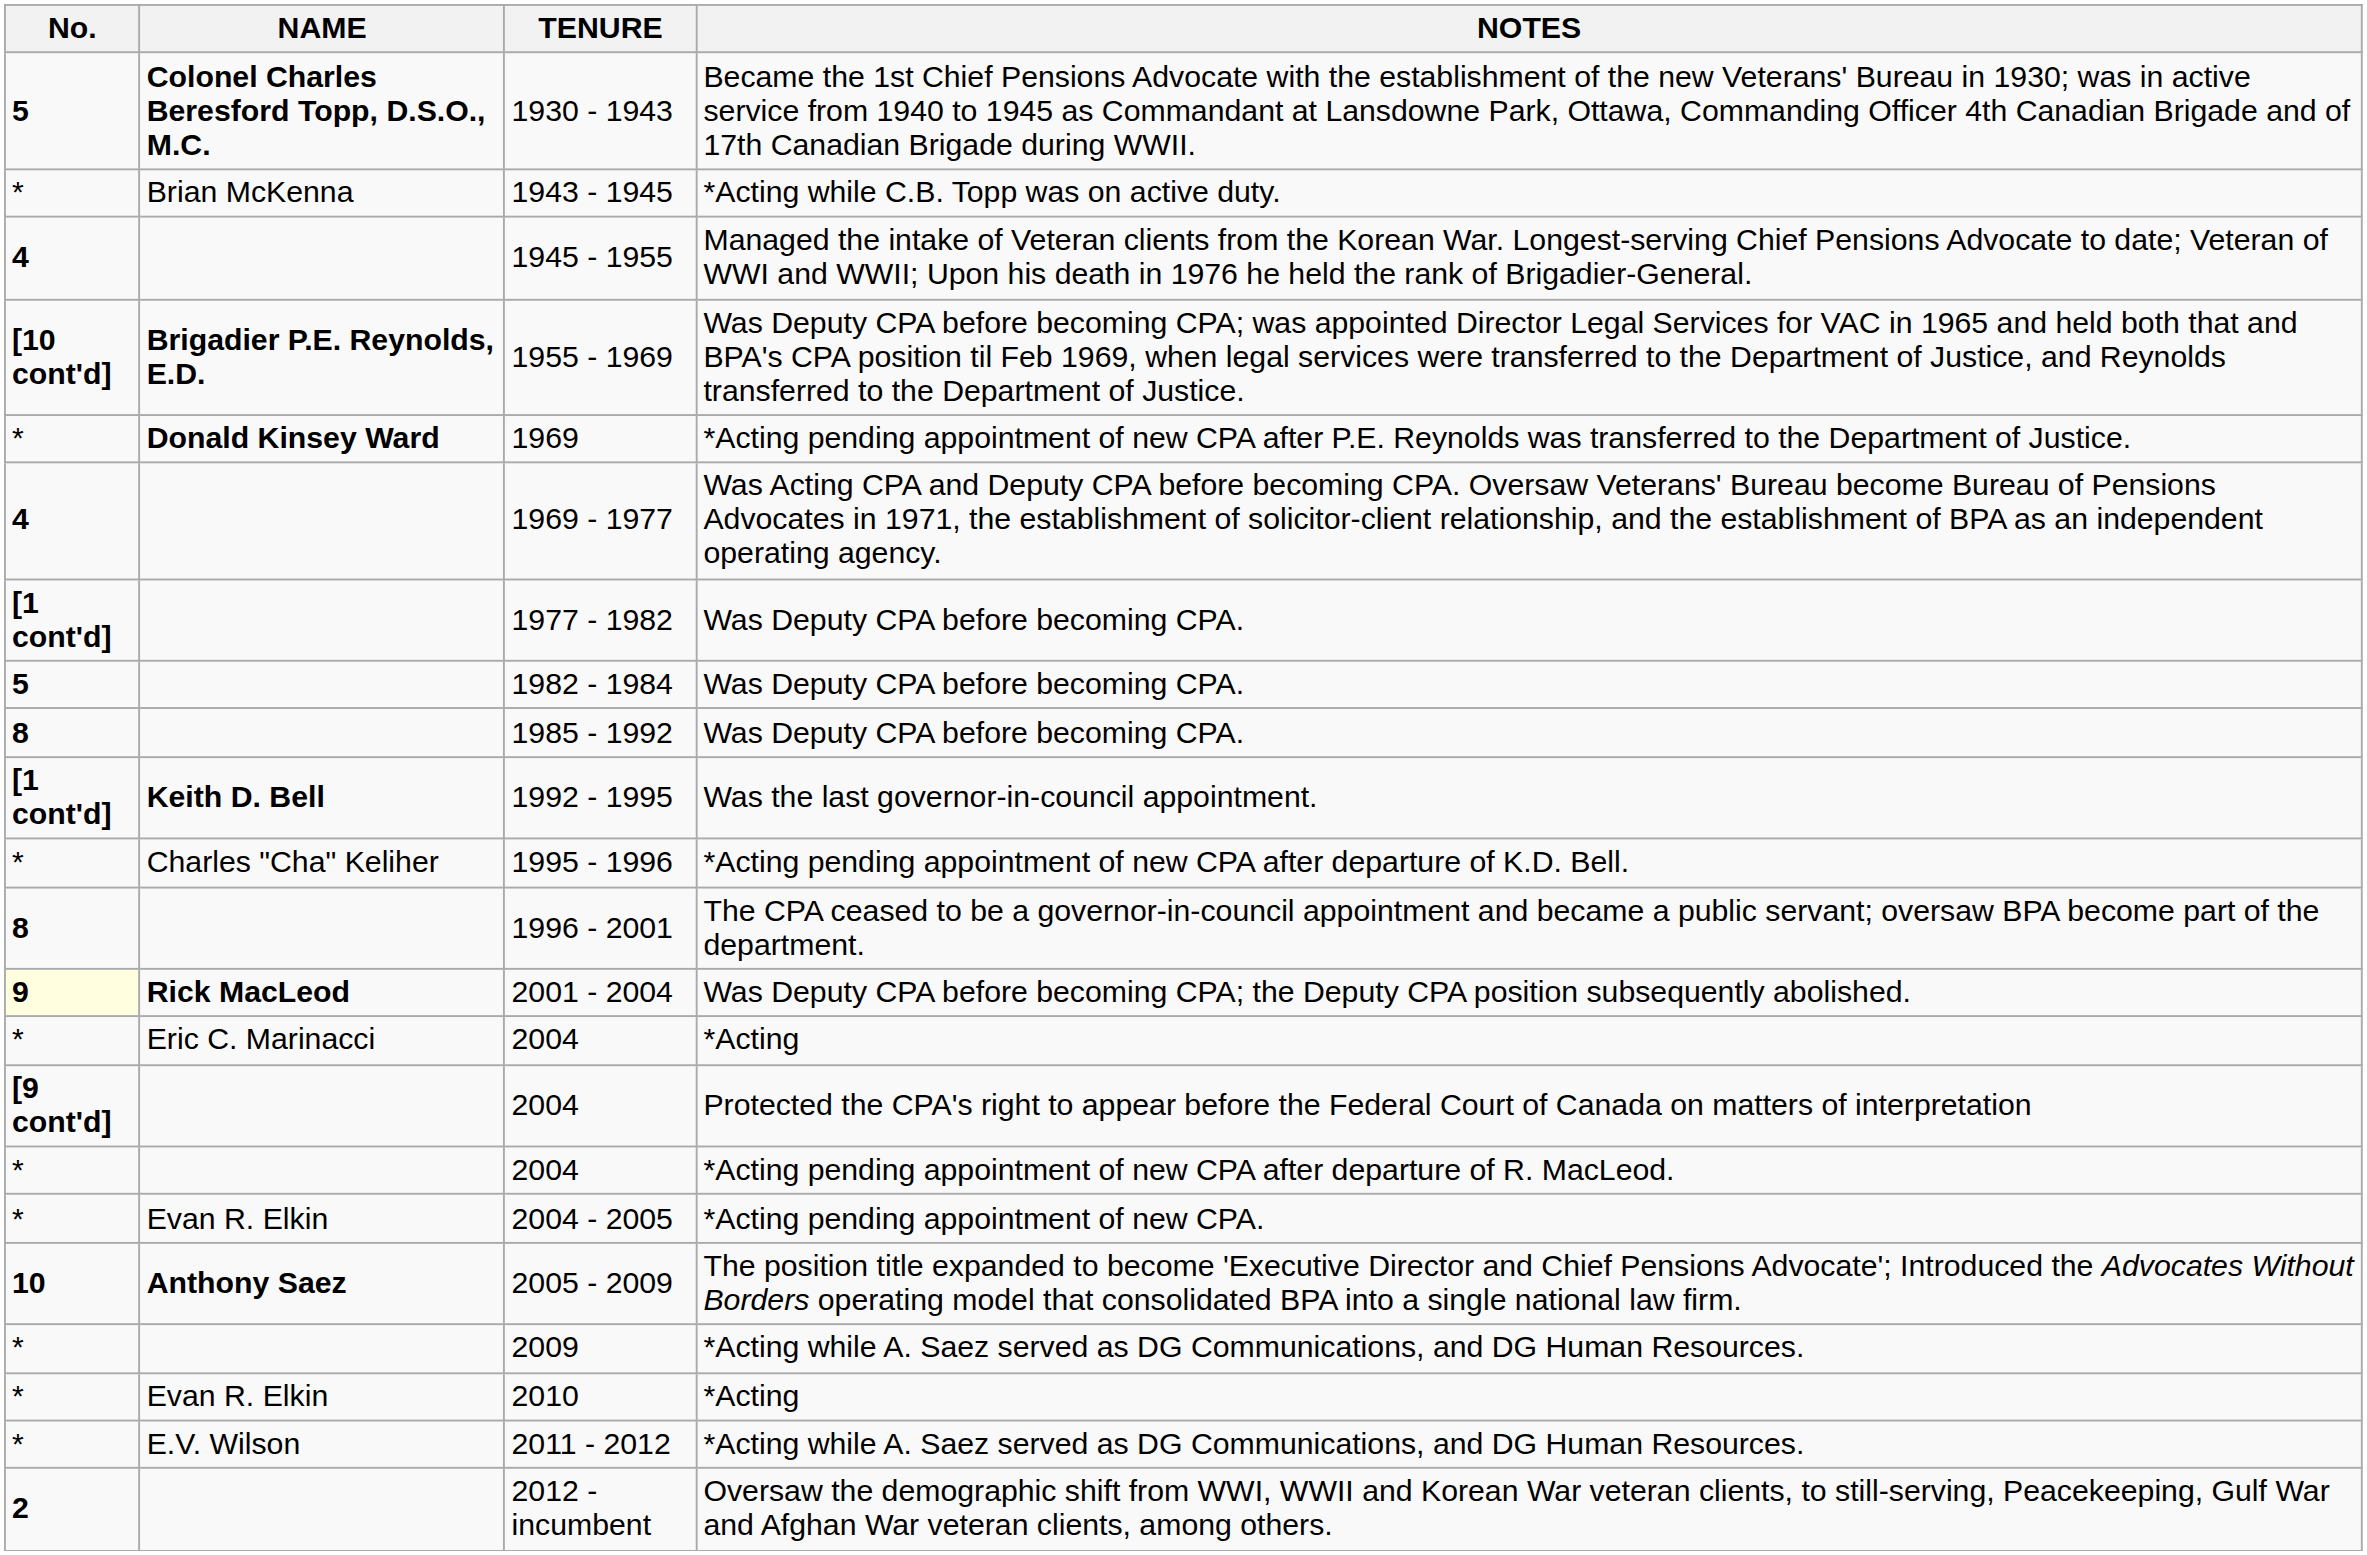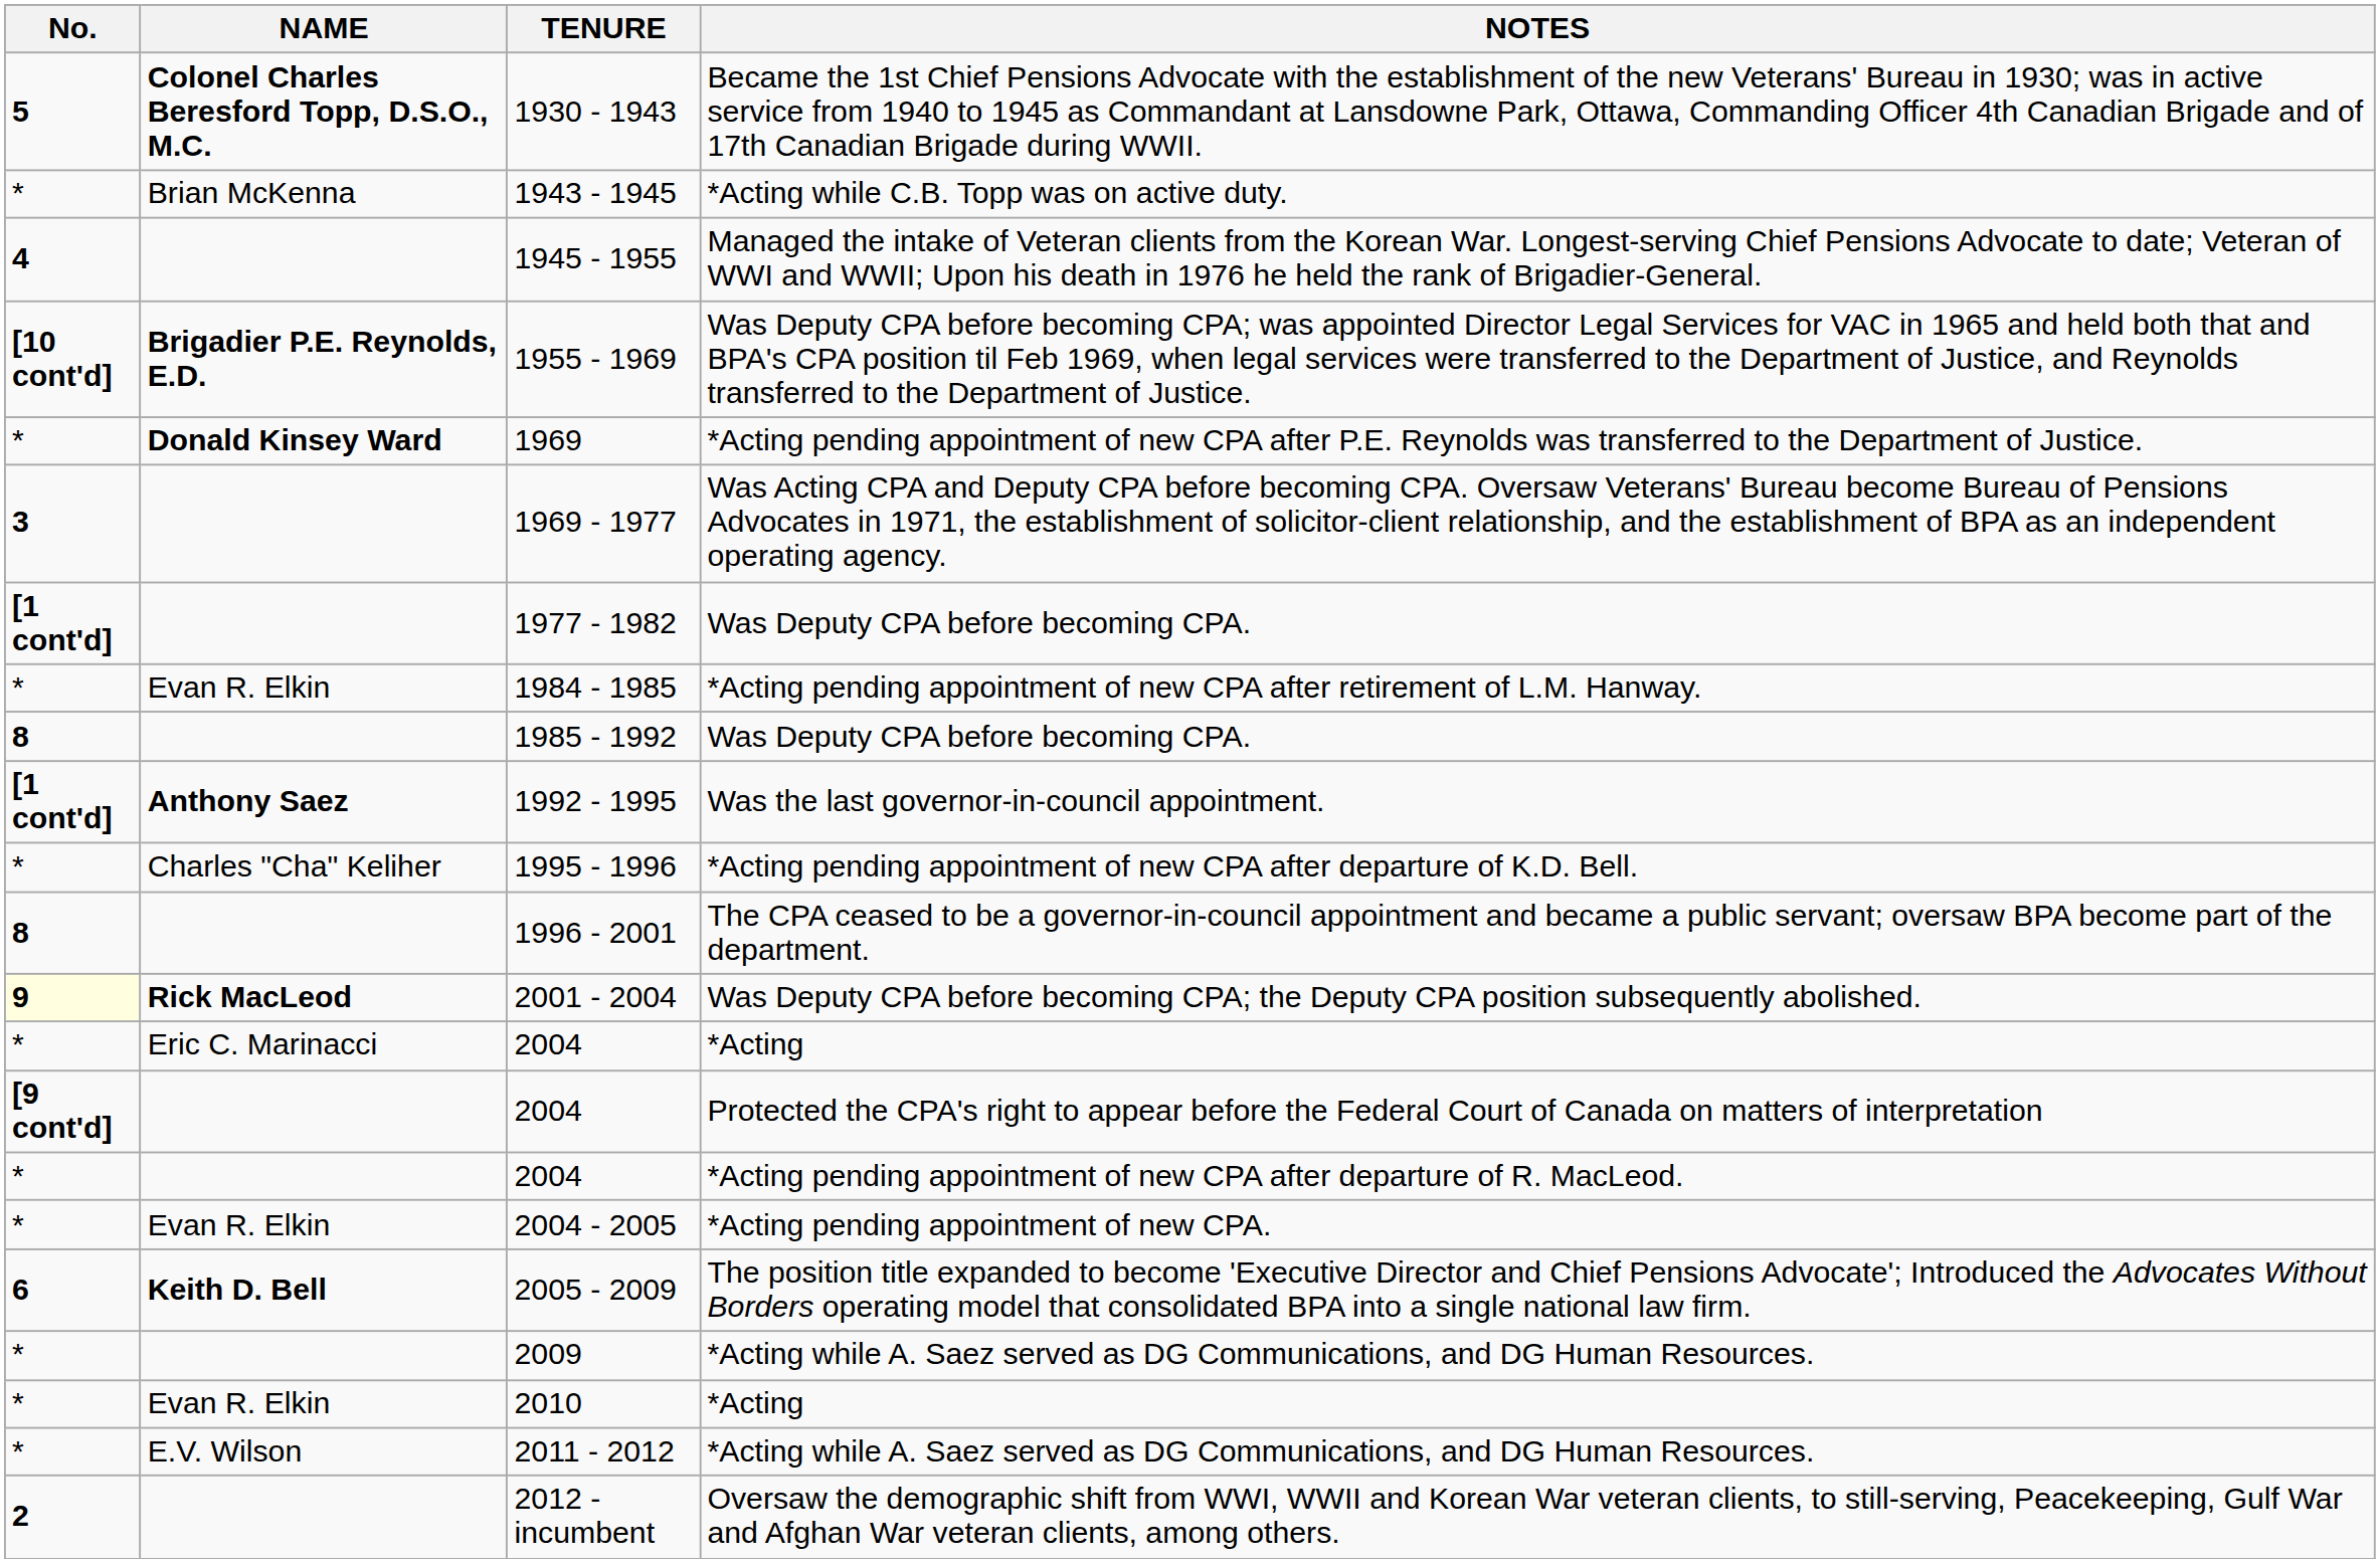 <table class="wikitable">
 <tr>
 <th>No.</th>
 <th>NAME</th>
 <th>TENURE</th>
 <th>NOTES</th>
 </tr>
 <tr>
 <td><strong> 5</strong></td>
 <td><strong>Colonel Charles Beresford Topp, D.S.O., M.C.</strong></td>
 <td>1930 - 1943</td>
 <td>Became the 1st Chief Pensions Advocate with the establishment of the new Veterans' Bureau in 1930; was in active service from 1940 to 1945 as Commandant at Lansdowne Park, Ottawa, Commanding Officer 4th Canadian Brigade and of 17th Canadian Brigade during WWII.</td>
 </tr>
 <tr>
 <td>*</td>
 <td>Brian McKenna</td>
 <td>1943 - 1945</td>
 <td>*Acting while C.B. Topp was on active duty.</td>
 </tr>
 <tr>
 <td><strong> 4</strong></td>
 <td><strong>  </strong></td>
 <td>1945 - 1955</td>
 <td>Managed the intake of Veteran clients from the Korean War. Longest-serving Chief Pensions Advocate to date; Veteran of WWI and WWII; Upon his death in 1976 he held the rank of Brigadier-General.</td>
 </tr>
 <tr>
 <td><strong> [10 cont'd]</strong></td>
 <td><strong>Brigadier P.E. Reynolds, E.D. </strong></td>
 <td>1955 - 1969</td>
 <td>Was Deputy CPA before becoming CPA; was appointed Director Legal Services for VAC in 1965 and held both that and BPA's CPA position til Feb 1969, when legal services were transferred to the Department of Justice, and Reynolds transferred to the Department of Justice.</td>
 </tr>
 <tr>
 <td>*</td>
 <td><strong>Donald Kinsey Ward</strong></td>
 <td>1969</td>
 <td>*Acting pending appointment of new CPA after P.E. Reynolds was transferred to the Department of Justice.</td>
 </tr>
 <tr>
-<td><strong> 4</strong></td>
+<td><strong> 3</strong></td>
 <td><strong>  </strong></td>
 <td>1969 - 1977</td>
 <td>Was Acting CPA and Deputy CPA before becoming CPA. Oversaw Veterans' Bureau become Bureau of Pensions Advocates in 1971, the establishment of solicitor-client relationship, and the establishment of BPA as an independent operating agency.</td>
 </tr>
 <tr>
 <td><strong>[1 cont'd]</strong></td>
 <td><strong>  </strong></td>
 <td>1977 - 1982</td>
 <td>Was Deputy CPA before becoming CPA.</td>
 </tr>
 <tr>
-<td><strong> 5</strong></td>
-<td><strong>  </strong></td>
-<td>1982 - 1984</td>
-<td>Was Deputy CPA before becoming CPA.</td>
+<td>*</td>
+<td>Evan R. Elkin</td>
+<td>1984 - 1985</td>
+<td>*Acting pending appointment of new CPA after retirement of L.M. Hanway.</td>
 </tr>
 <tr>
 <td><strong> 8</strong></td>
 <td><strong> </strong></td>
 <td>1985 - 1992</td>
 <td>Was Deputy CPA before becoming CPA.</td>
 </tr>
 <tr>
 <td><strong>[1 cont'd]</strong></td>
-<td><strong> Keith D. Bell</strong></td>
+<td><strong>Anthony Saez </strong></td>
 <td>1992 - 1995</td>
 <td>Was the last governor-in-council appointment.</td>
 </tr>
 <tr>
 <td>*</td>
 <td>Charles "Cha" Keliher</td>
 <td>1995 - 1996</td>
 <td>*Acting pending appointment of new CPA after departure of K.D. Bell.</td>
 </tr>
 <tr>
 <td><strong> 8</strong></td>
 <td><strong></strong></td>
 <td>1996 - 2001</td>
 <td>The CPA ceased to be a governor-in-council appointment and became a public servant; oversaw BPA become part of the department.</td>
 </tr>
 <tr>
 <td style="background: lightyellow;"><strong> 9</strong></td>
 <td><strong> Rick MacLeod  </strong></td>
 <td>2001 - 2004</td>
 <td>Was Deputy CPA before becoming CPA; the Deputy CPA position subsequently abolished.</td>
 </tr>
 <tr>
 <td>*</td>
 <td>Eric C. Marinacci</td>
 <td>2004</td>
 <td>*Acting</td>
 </tr>
 <tr>
 <td><strong> [9 cont'd]</strong></td>
 <td><strong> </strong></td>
 <td>2004</td>
 <td>Protected the CPA's right to appear before the Federal Court of Canada on matters of interpretation</td>
 </tr>
 <tr>
 <td>*</td>
 <td></td>
 <td>2004</td>
 <td>*Acting pending appointment of new CPA after departure of R. MacLeod.</td>
 </tr>
 <tr>
 <td>*</td>
 <td>Evan R. Elkin</td>
 <td>2004 - 2005</td>
 <td>*Acting pending appointment of new CPA.</td>
 </tr>
 <tr>
-<td><strong>10</strong></td>
-<td><strong>Anthony Saez </strong></td>
+<td><strong>6</strong></td>
+<td><strong> Keith D. Bell</strong></td>
 <td>2005 - 2009</td>
 <td>The position title expanded to become 'Executive Director and Chief Pensions Advocate'; Introduced the <em>Advocates Without Borders</em> operating model that consolidated BPA into a single national law firm.</td>
 </tr>
 <tr>
 <td>*</td>
 <td></td>
 <td>2009</td>
 <td>*Acting while A. Saez served as DG Communications, and DG Human Resources.</td>
 </tr>
 <tr>
 <td>*</td>
 <td>Evan R. Elkin</td>
 <td>2010</td>
 <td>*Acting</td>
 </tr>
 <tr>
 <td>*</td>
 <td>E.V. Wilson</td>
 <td>2011 - 2012</td>
 <td>*Acting while A. Saez served as DG Communications, and DG Human Resources.</td>
 </tr>
 <tr>
 <td><strong> 2</strong></td>
 <td><strong> </strong></td>
 <td>2012 - incumbent</td>
 <td>Oversaw the demographic shift from WWI, WWII and Korean War veteran clients, to still-serving, Peacekeeping, Gulf War and Afghan War veteran clients, among others.</td>
 </tr>
 </table>
